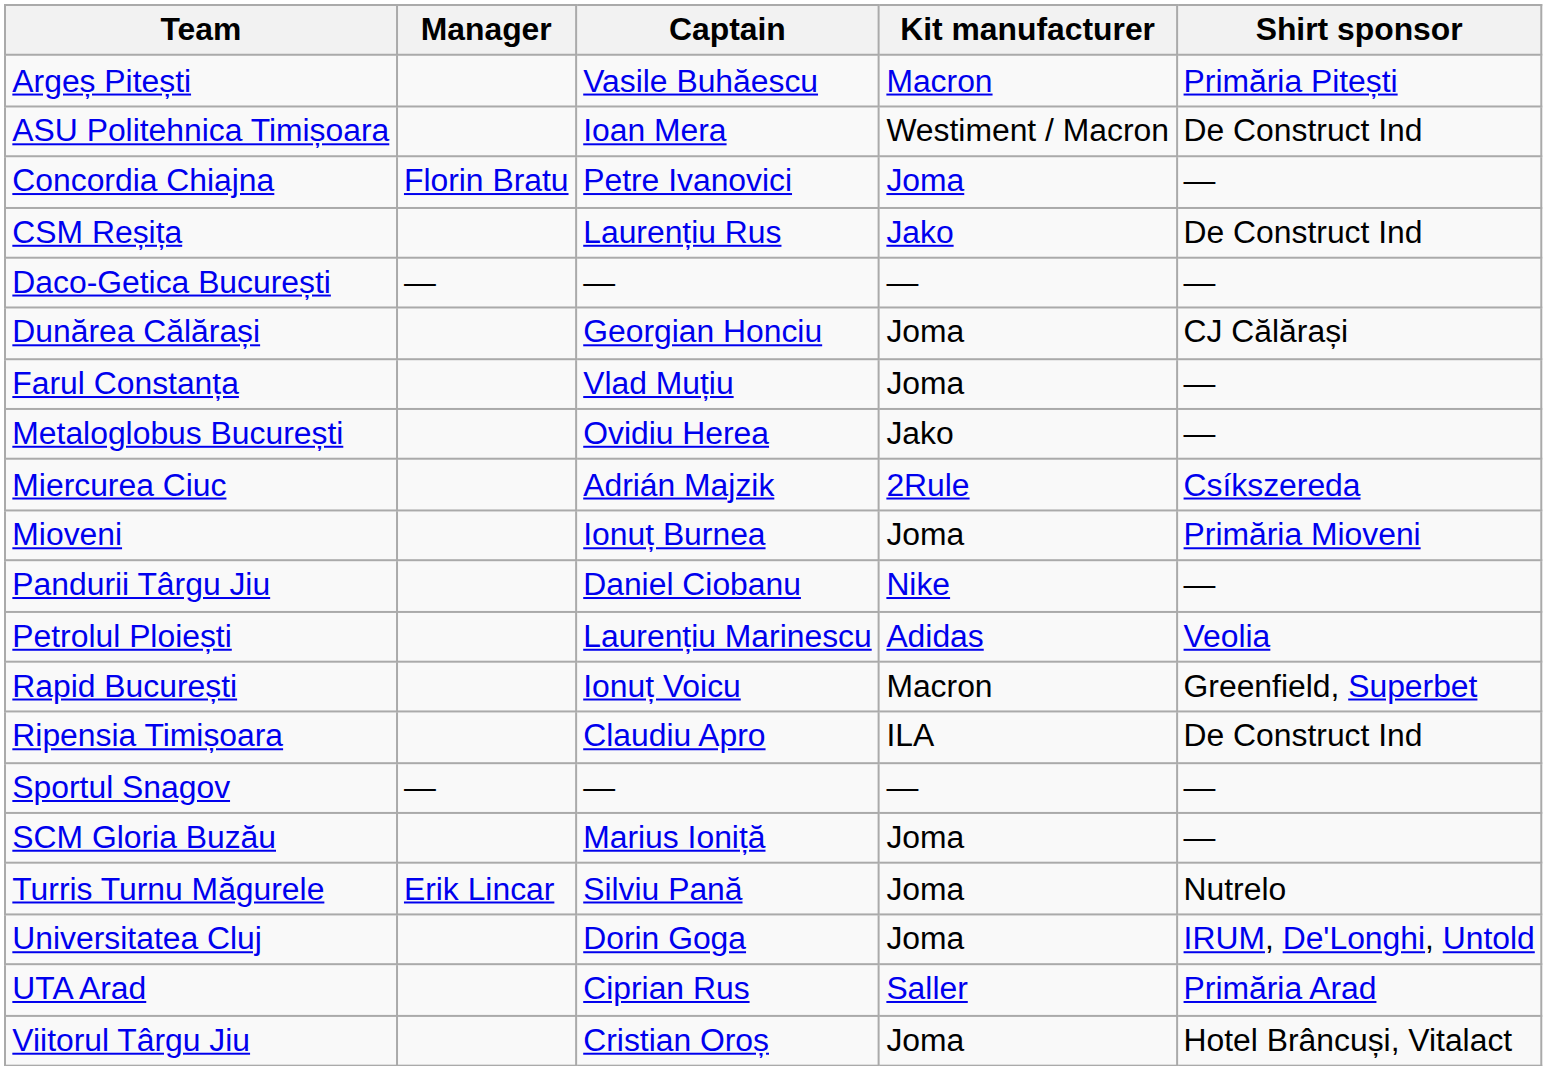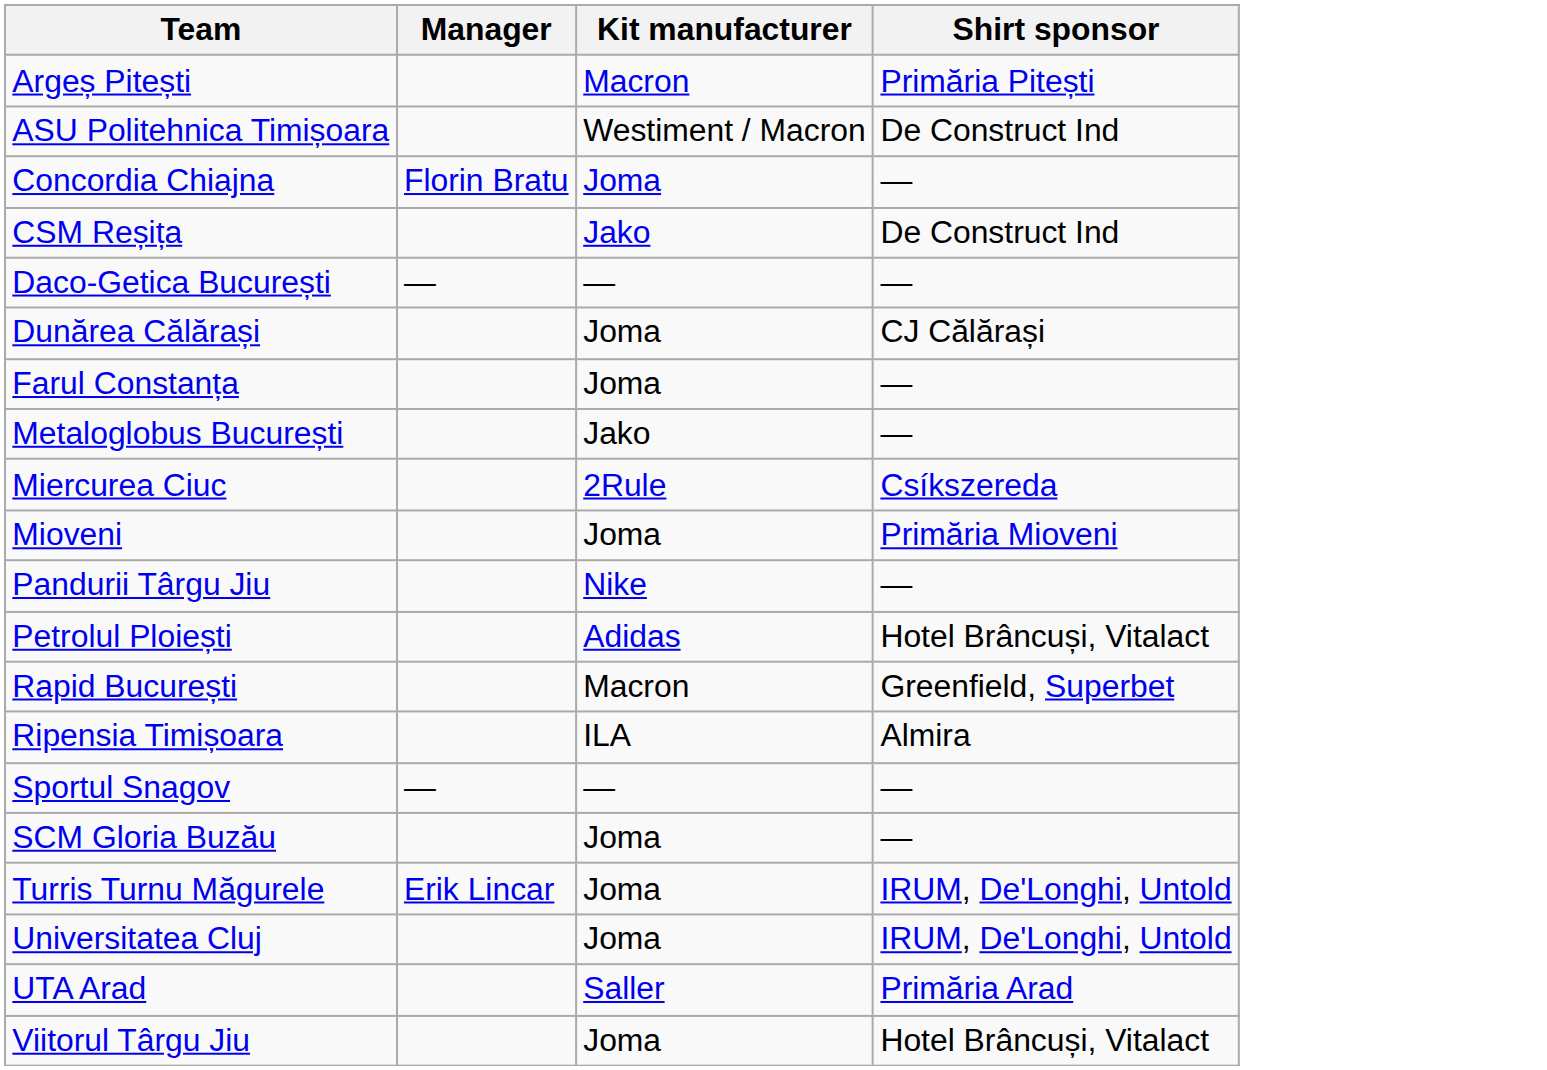 <table class="wikitable sortable" style="text-align: left;">
 <tr>
 <th>Team</th>
 <th>Manager</th>
-<th>Captain</th>
 <th>Kit manufacturer</th>
 <th>Shirt sponsor</th>
 </tr>
 <tr>
 <td><a href='#'>Argeș Pitești</a></td>
 <td> </td>
-<td> <a href='#'>Vasile Buhăescu</a></td>
 <td><a href='#'>Macron</a></td>
 <td><a href='#'>Primăria Pitești</a></td>
 </tr>
 <tr>
 <td><a href='#'>ASU Politehnica Timișoara</a></td>
 <td> </td>
-<td> <a href='#'>Ioan Mera</a></td>
 <td>Westiment / Macron</td>
 <td>De Construct Ind</td>
 </tr>
 <tr>
 <td><a href='#'>Concordia Chiajna</a></td>
 <td> <a href='#'>Florin Bratu</a></td>
-<td> <a href='#'>Petre Ivanovici</a></td>
 <td><a href='#'>Joma</a></td>
 <td>—</td>
 </tr>
 <tr>
 <td><a href='#'>CSM Reșița</a></td>
 <td> </td>
-<td> <a href='#'>Laurențiu Rus</a></td>
 <td><a href='#'>Jako</a></td>
 <td>De Construct Ind</td>
 </tr>
 <tr>
 <td><a href='#'>Daco-Getica București</a></td>
 <td>—</td>
 <td>—</td>
 <td>—</td>
-<td>—</td>
 </tr>
 <tr>
 <td><a href='#'>Dunărea Călărași</a></td>
 <td> </td>
-<td> <a href='#'>Georgian Honciu</a></td>
 <td>Joma</td>
 <td>CJ Călărași</td>
 </tr>
 <tr>
 <td><a href='#'>Farul Constanța</a></td>
 <td> </td>
-<td> <a href='#'>Vlad Muțiu</a></td>
 <td>Joma</td>
 <td>—</td>
 </tr>
 <tr>
 <td><a href='#'>Metaloglobus București</a></td>
 <td> </td>
-<td> <a href='#'>Ovidiu Herea</a></td>
 <td>Jako</td>
 <td>—</td>
 </tr>
 <tr>
 <td><a href='#'>Miercurea Ciuc</a></td>
 <td> </td>
-<td> <a href='#'>Adrián Majzik</a></td>
 <td><a href='#'>2Rule</a></td>
 <td><a href='#'>Csíkszereda</a></td>
 </tr>
 <tr>
 <td><a href='#'>Mioveni</a></td>
 <td> </td>
-<td> <a href='#'>Ionuț Burnea</a></td>
 <td>Joma</td>
 <td><a href='#'>Primăria Mioveni</a></td>
 </tr>
 <tr>
 <td><a href='#'>Pandurii Târgu Jiu</a></td>
 <td> </td>
-<td> <a href='#'>Daniel Ciobanu</a></td>
 <td><a href='#'>Nike</a></td>
 <td>—</td>
 </tr>
 <tr>
 <td><a href='#'>Petrolul Ploiești</a></td>
 <td> </td>
-<td> <a href='#'>Laurențiu Marinescu</a></td>
 <td><a href='#'>Adidas</a></td>
-<td><a href='#'>Veolia</a></td>
+<td>Hotel Brâncuși, Vitalact</td>
 </tr>
 <tr>
 <td><a href='#'>Rapid București</a></td>
 <td> </td>
-<td> <a href='#'>Ionuț Voicu</a></td>
 <td>Macron</td>
 <td>Greenfield, <a href='#'>Superbet</a></td>
 </tr>
 <tr>
 <td><a href='#'>Ripensia Timișoara</a></td>
 <td> </td>
-<td> <a href='#'>Claudiu Apro</a></td>
 <td>ILA</td>
-<td>De Construct Ind</td>
+<td>Almira</td>
 </tr>
 <tr>
 <td><a href='#'>Sportul Snagov</a></td>
-<td>—</td>
 <td>—</td>
 <td>—</td>
 <td>—</td>
 </tr>
 <tr>
 <td><a href='#'>SCM Gloria Buzău</a></td>
 <td> </td>
-<td> <a href='#'>Marius Ioniță</a></td>
 <td>Joma</td>
 <td>—</td>
 </tr>
 <tr>
 <td><a href='#'>Turris Turnu Măgurele</a></td>
 <td> <a href='#'>Erik Lincar</a></td>
-<td> <a href='#'>Silviu Pană</a></td>
 <td>Joma</td>
-<td>Nutrelo</td>
+<td><a href='#'>IRUM</a>, <a href='#'>De'Longhi</a>, <a href='#'>Untold</a></td>
 </tr>
 <tr>
 <td><a href='#'>Universitatea Cluj</a></td>
 <td> </td>
-<td> <a href='#'>Dorin Goga</a></td>
 <td>Joma</td>
 <td><a href='#'>IRUM</a>, <a href='#'>De'Longhi</a>, <a href='#'>Untold</a></td>
 </tr>
 <tr>
 <td><a href='#'>UTA Arad</a></td>
 <td> </td>
-<td> <a href='#'>Ciprian Rus</a></td>
 <td><a href='#'>Saller</a></td>
 <td><a href='#'>Primăria Arad</a></td>
 </tr>
 <tr>
 <td><a href='#'>Viitorul Târgu Jiu</a></td>
 <td> </td>
-<td> <a href='#'>Cristian Oroș</a></td>
 <td>Joma</td>
 <td>Hotel Brâncuși, Vitalact</td>
 </tr>
 </table>
